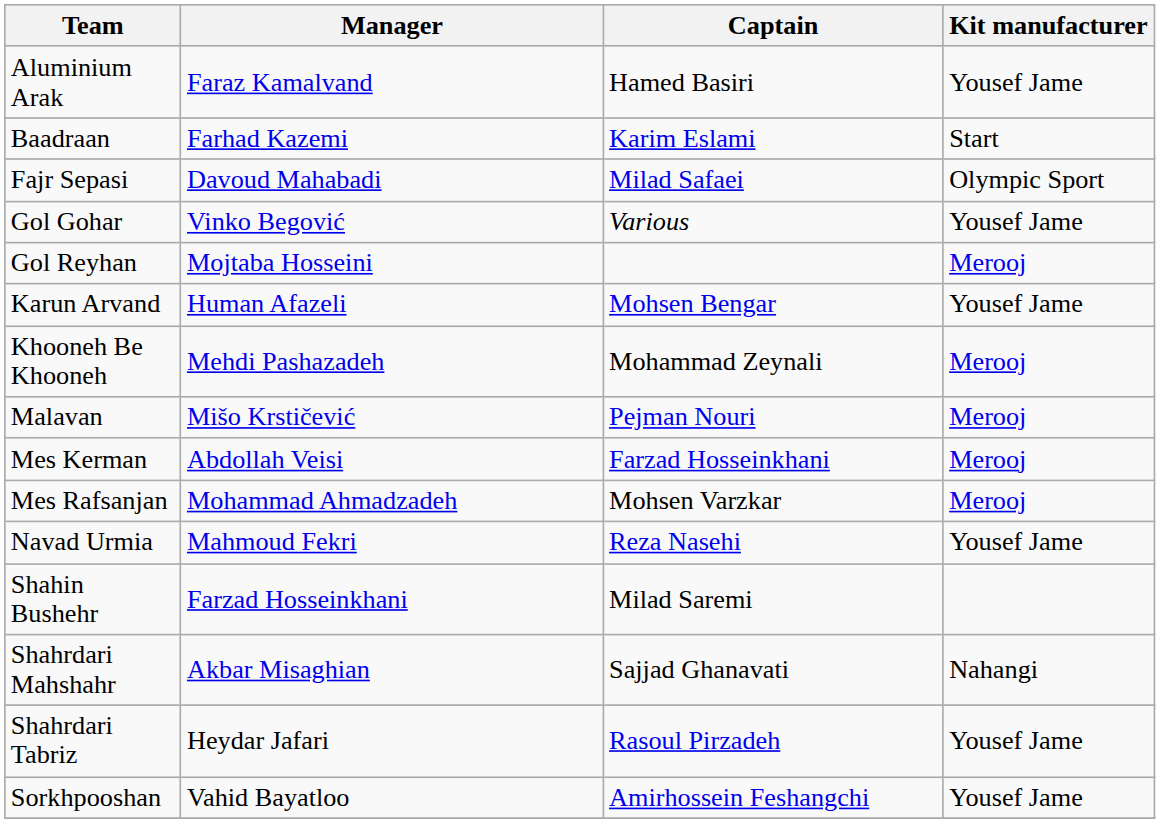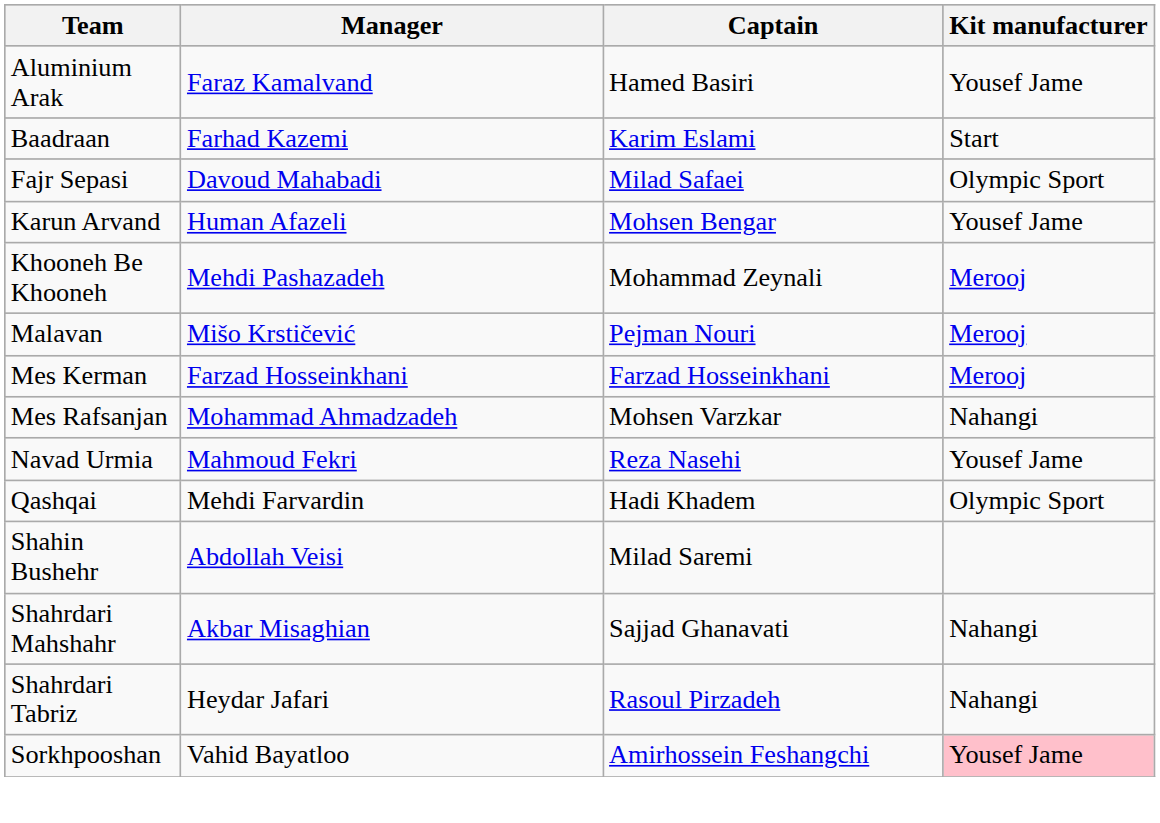 <table class="wikitable sortable" style="text-align: left;">
 <tr>
 <th width="100">Team</th>
 <th width="250">Manager</th>
 <th width="200">Captain</th>
 <th>Kit manufacturer</th>
 </tr>
 <tr>
 <td>Aluminium Arak</td>
 <td> <a href='#'>Faraz Kamalvand</a></td>
 <td> Hamed Basiri</td>
 <td> Yousef Jame</td>
 </tr>
 <tr>
 <td>Baadraan</td>
 <td> <a href='#'>Farhad Kazemi</a></td>
 <td> <a href='#'>Karim Eslami</a></td>
 <td> Start</td>
 </tr>
 <tr>
 <td>Fajr Sepasi</td>
 <td> <a href='#'>Davoud Mahabadi</a></td>
 <td> <a href='#'>Milad Safaei</a></td>
 <td> Olympic Sport</td>
 </tr>
 <tr>
-<td>Gol Gohar</td>
-<td> <a href='#'>Vinko Begović</a></td>
-<td><em>Various</em></td>
-<td> Yousef Jame</td>
-</tr>
-<tr>
-<td>Gol Reyhan</td>
-<td> <a href='#'>Mojtaba Hosseini</a></td>
-<td></td>
-<td> <a href='#'>Merooj</a></td>
-</tr>
-<tr>
 <td>Karun Arvand</td>
 <td> <a href='#'>Human Afazeli</a></td>
 <td> <a href='#'>Mohsen Bengar</a></td>
 <td> Yousef Jame</td>
 </tr>
 <tr>
 <td>Khooneh Be Khooneh</td>
 <td> <a href='#'>Mehdi Pashazadeh</a></td>
 <td> Mohammad Zeynali</td>
 <td> <a href='#'>Merooj</a></td>
 </tr>
 <tr>
 <td>Malavan</td>
 <td> <a href='#'>Mišo Krstičević</a></td>
 <td> <a href='#'>Pejman Nouri</a></td>
 <td> <a href='#'>Merooj</a></td>
 </tr>
 <tr>
 <td>Mes Kerman</td>
-<td> <a href='#'>Abdollah Veisi</a></td>
+<td> <a href='#'>Farzad Hosseinkhani</a></td>
 <td> <a href='#'>Farzad Hosseinkhani</a></td>
 <td> <a href='#'>Merooj</a></td>
 </tr>
 <tr>
 <td>Mes Rafsanjan</td>
 <td> <a href='#'>Mohammad Ahmadzadeh</a></td>
 <td> Mohsen Varzkar</td>
-<td> <a href='#'>Merooj</a></td>
+<td> Nahangi</td>
 </tr>
 <tr>
 <td>Navad Urmia</td>
 <td> <a href='#'>Mahmoud Fekri</a></td>
 <td> <a href='#'>Reza Nasehi</a></td>
 <td> Yousef Jame</td>
 </tr>
 <tr>
+<td>Qashqai</td>
+<td> Mehdi Farvardin</td>
+<td> Hadi Khadem</td>
+<td> Olympic Sport</td>
+</tr>
+<tr>
 <td>Shahin Bushehr</td>
-<td> <a href='#'>Farzad Hosseinkhani</a></td>
+<td> <a href='#'>Abdollah Veisi</a></td>
 <td> Milad Saremi</td>
 <td></td>
 </tr>
 <tr>
 <td>Shahrdari Mahshahr</td>
 <td> <a href='#'>Akbar Misaghian</a></td>
 <td> Sajjad Ghanavati</td>
 <td> Nahangi</td>
 </tr>
 <tr>
 <td>Shahrdari Tabriz</td>
 <td> Heydar Jafari</td>
 <td> <a href='#'>Rasoul Pirzadeh</a></td>
-<td> Yousef Jame</td>
+<td> Nahangi</td>
 </tr>
 <tr>
 <td>Sorkhpooshan</td>
 <td> Vahid Bayatloo</td>
 <td> <a href='#'>Amirhossein Feshangchi</a></td>
-<td> Yousef Jame</td>
+<td style="background: pink;"> Yousef Jame</td>
 </tr>
 <tr>
 </tr>
 </table>
